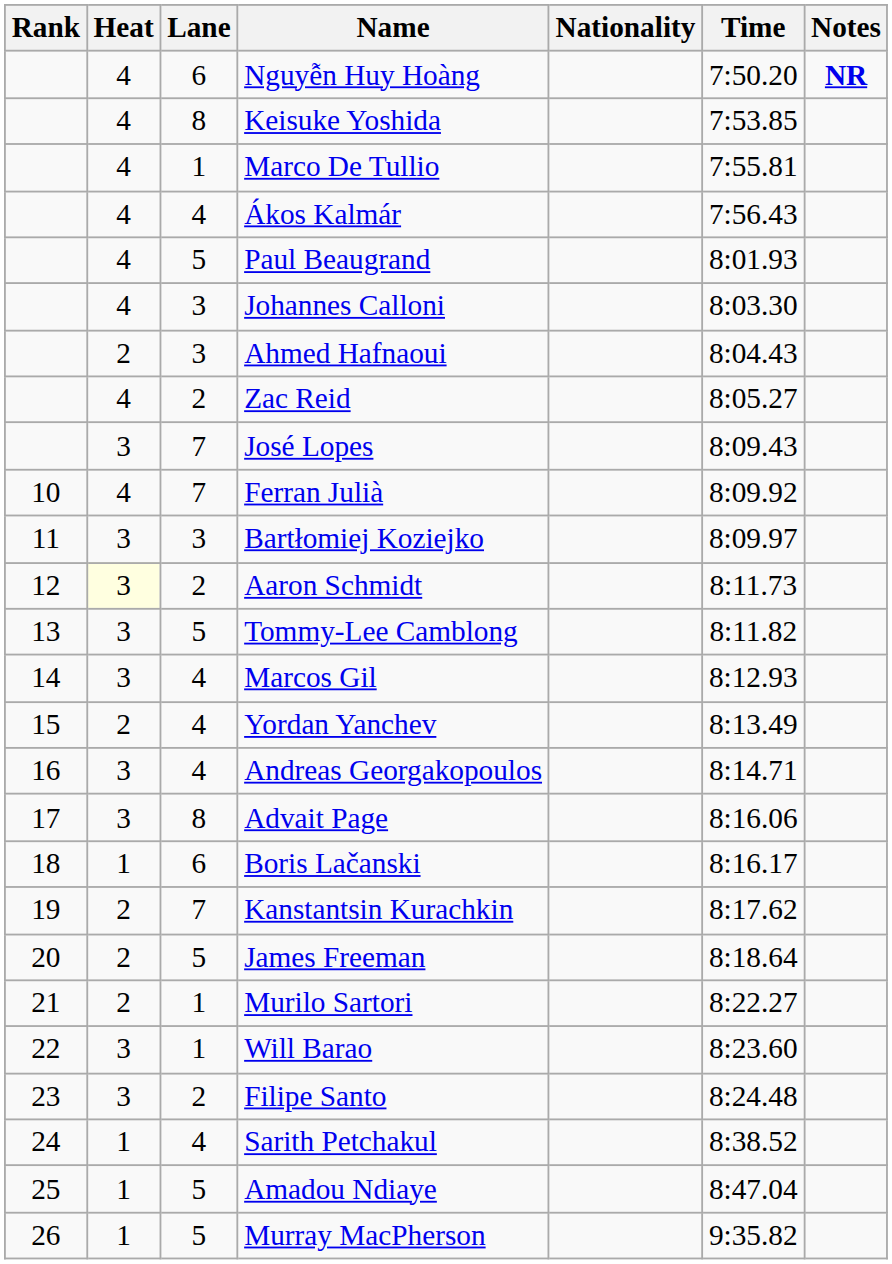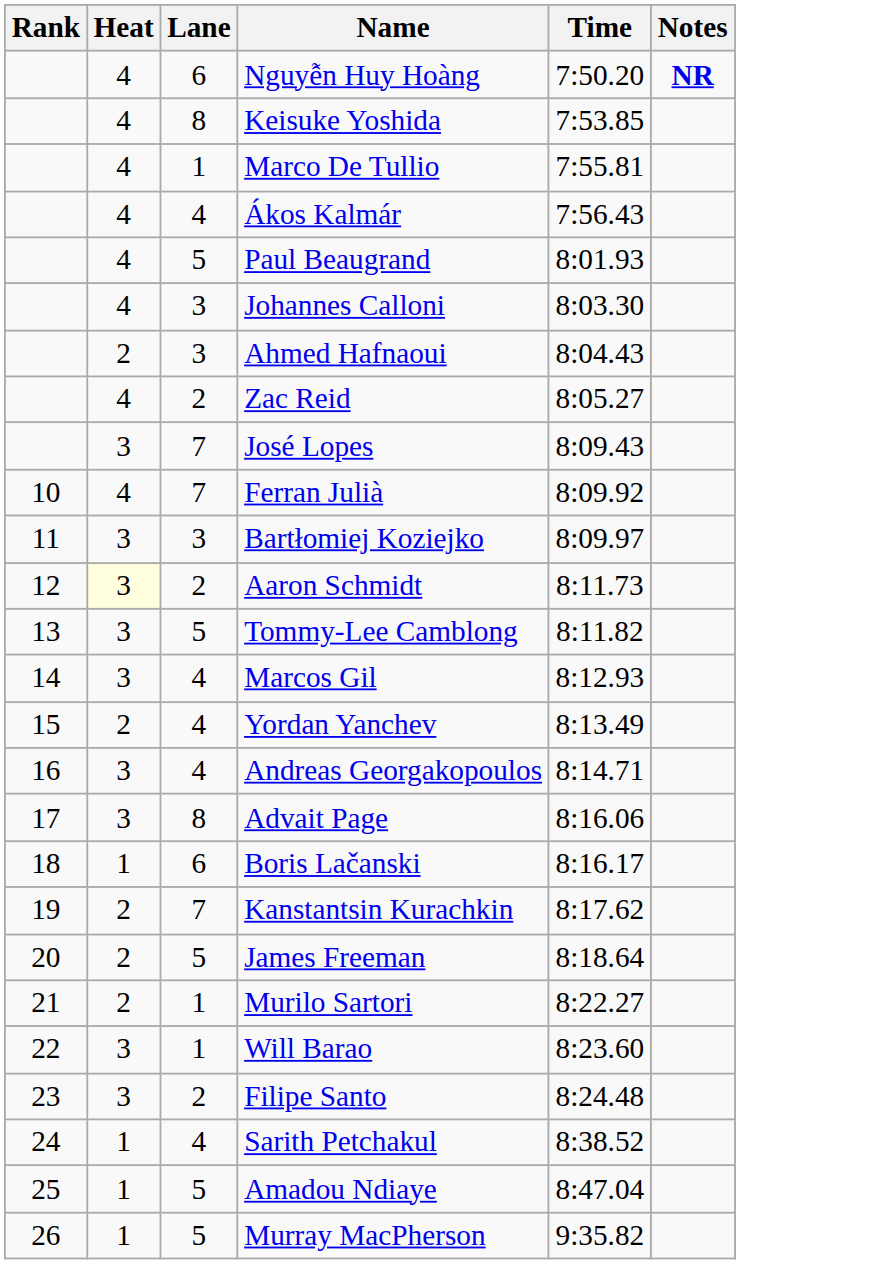 <table class="wikitable sortable" style="text-align:center">
 <tr>
 <th>Rank</th>
 <th>Heat</th>
 <th>Lane</th>
 <th>Name</th>
-<th>Nationality</th>
 <th>Time</th>
 <th>Notes</th>
 </tr>
 <tr>
 <td></td>
 <td>4</td>
 <td>6</td>
 <td align=left><a href='#'>Nguyễn Huy Hoàng</a></td>
-<td align=left></td>
 <td>7:50.20</td>
 <td><strong><a href='#'>NR</a></strong></td>
 </tr>
 <tr>
 <td></td>
 <td>4</td>
 <td>8</td>
 <td align=left><a href='#'>Keisuke Yoshida</a></td>
-<td align=left></td>
 <td>7:53.85</td>
 <td></td>
 </tr>
 <tr>
 <td></td>
 <td>4</td>
 <td>1</td>
 <td align=left><a href='#'>Marco De Tullio</a></td>
-<td align=left></td>
 <td>7:55.81</td>
 <td></td>
 </tr>
 <tr>
 <td></td>
 <td>4</td>
 <td>4</td>
 <td align=left><a href='#'>Ákos Kalmár</a></td>
-<td align=left></td>
 <td>7:56.43</td>
 <td></td>
 </tr>
 <tr>
 <td></td>
 <td>4</td>
 <td>5</td>
 <td align=left><a href='#'>Paul Beaugrand</a></td>
-<td align=left></td>
 <td>8:01.93</td>
 <td></td>
 </tr>
 <tr>
 <td></td>
 <td>4</td>
 <td>3</td>
 <td align=left><a href='#'>Johannes Calloni</a></td>
-<td align=left></td>
 <td>8:03.30</td>
 <td></td>
 </tr>
 <tr>
 <td></td>
 <td>2</td>
 <td>3</td>
 <td align=left><a href='#'>Ahmed Hafnaoui</a></td>
-<td align=left></td>
 <td>8:04.43</td>
 <td></td>
 </tr>
 <tr>
 <td></td>
 <td>4</td>
 <td>2</td>
 <td align=left><a href='#'>Zac Reid</a></td>
-<td align=left></td>
 <td>8:05.27</td>
 <td></td>
 </tr>
 <tr>
 <td></td>
 <td>3</td>
 <td>7</td>
 <td align=left><a href='#'>José Lopes</a></td>
-<td align=left></td>
 <td>8:09.43</td>
 <td></td>
 </tr>
 <tr>
 <td>10</td>
 <td>4</td>
 <td>7</td>
 <td align=left><a href='#'>Ferran Julià</a></td>
-<td align=left></td>
 <td>8:09.92</td>
 <td></td>
 </tr>
 <tr>
 <td>11</td>
 <td>3</td>
 <td>3</td>
 <td align=left><a href='#'>Bartłomiej Koziejko</a></td>
-<td align=left></td>
 <td>8:09.97</td>
 <td></td>
 </tr>
 <tr>
 <td>12</td>
 <td style="background: lightyellow;">3</td>
 <td>2</td>
 <td align=left><a href='#'>Aaron Schmidt</a></td>
-<td align=left></td>
 <td>8:11.73</td>
 <td></td>
 </tr>
 <tr>
 <td>13</td>
 <td>3</td>
 <td>5</td>
 <td align=left><a href='#'>Tommy-Lee Camblong</a></td>
-<td align=left></td>
 <td>8:11.82</td>
 <td></td>
 </tr>
 <tr>
 <td>14</td>
 <td>3</td>
 <td>4</td>
 <td align=left><a href='#'>Marcos Gil</a></td>
-<td align=left></td>
 <td>8:12.93</td>
 <td></td>
 </tr>
 <tr>
 <td>15</td>
 <td>2</td>
 <td>4</td>
 <td align=left><a href='#'>Yordan Yanchev</a></td>
-<td align=left></td>
 <td>8:13.49</td>
 <td></td>
 </tr>
 <tr>
 <td>16</td>
 <td>3</td>
 <td>4</td>
 <td align=left><a href='#'>Andreas Georgakopoulos</a></td>
-<td align=left></td>
 <td>8:14.71</td>
 <td></td>
 </tr>
 <tr>
 <td>17</td>
 <td>3</td>
 <td>8</td>
 <td align=left><a href='#'>Advait Page</a></td>
-<td align=left></td>
 <td>8:16.06</td>
 <td></td>
 </tr>
 <tr>
 <td>18</td>
 <td>1</td>
 <td>6</td>
 <td align=left><a href='#'>Boris Lačanski</a></td>
-<td align=left></td>
 <td>8:16.17</td>
 <td></td>
 </tr>
 <tr>
 <td>19</td>
 <td>2</td>
 <td>7</td>
 <td align=left><a href='#'>Kanstantsin Kurachkin</a></td>
-<td align=left></td>
 <td>8:17.62</td>
 <td></td>
 </tr>
 <tr>
 <td>20</td>
 <td>2</td>
 <td>5</td>
 <td align=left><a href='#'>James Freeman</a></td>
-<td align=left></td>
 <td>8:18.64</td>
 <td></td>
 </tr>
 <tr>
 <td>21</td>
 <td>2</td>
 <td>1</td>
 <td align=left><a href='#'>Murilo Sartori</a></td>
-<td align=left></td>
 <td>8:22.27</td>
 <td></td>
 </tr>
 <tr>
 <td>22</td>
 <td>3</td>
 <td>1</td>
 <td align=left><a href='#'>Will Barao</a></td>
-<td align=left></td>
 <td>8:23.60</td>
 <td></td>
 </tr>
 <tr>
 <td>23</td>
 <td>3</td>
 <td>2</td>
 <td align=left><a href='#'>Filipe Santo</a></td>
-<td align=left></td>
 <td>8:24.48</td>
 <td></td>
 </tr>
 <tr>
 <td>24</td>
 <td>1</td>
 <td>4</td>
 <td align=left><a href='#'>Sarith Petchakul</a></td>
-<td align=left></td>
 <td>8:38.52</td>
 <td></td>
 </tr>
 <tr>
 <td>25</td>
 <td>1</td>
 <td>5</td>
 <td align=left><a href='#'>Amadou Ndiaye</a></td>
-<td align=left></td>
 <td>8:47.04</td>
 <td></td>
 </tr>
 <tr>
 <td>26</td>
 <td>1</td>
 <td>5</td>
 <td align=left><a href='#'>Murray MacPherson</a></td>
-<td align=left></td>
 <td>9:35.82</td>
 <td></td>
 </tr>
 </table>
